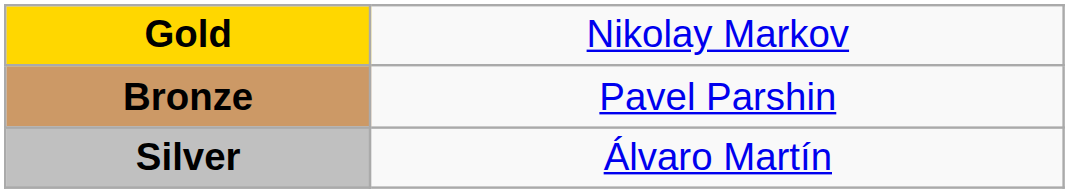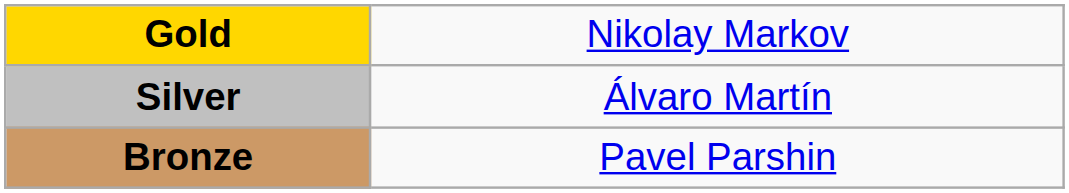 <table class="wikitable" style="text-align:center; " width="35%">
 <tr>
 <td bgcolor="gold"><strong>Gold</strong></td>
 <td><a href='#'>Nikolay Markov</a><br>  <small><em></em></small></td>
 </tr>
 <tr>
+<td bgcolor="silver"><strong>Silver</strong></td>
+<td><a href='#'>Álvaro Martín</a><br>  <small><em></em></small></td>
+</tr>
+<tr>
 <td bgcolor="CC9966"><strong>Bronze</strong></td>
 <td><a href='#'>Pavel Parshin</a><br>  <small><em></em></small></td>
 </tr>
-<tr>
-<td bgcolor="silver"><strong>Silver</strong></td>
-<td><a href='#'>Álvaro Martín</a><br>  <small><em></em></small></td>
-</tr>
 </table>
